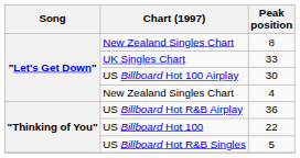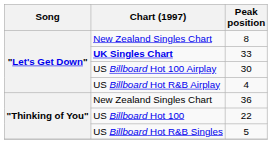 <table class="wikitable sortable plainrowheaders">
 <tr>
 <th align="left">Song</th>
 <th align="left">Chart (1997)</th>
 <th style="text-align:center;">Peak<br>position</th>
 </tr>
 <tr>
 <th scope="row" rowspan="4">"<a href='#'>Let's Get Down</a>"</th>
 <td align="left"><a href='#'>New Zealand Singles Chart</a></td>
 <td style="text-align:center;">8</td>
 </tr>
 <tr>
-<td><a href='#'>UK Singles Chart</a></td>
+<td><strong><a href='#'>UK Singles Chart</a></strong></td>
 <td style="text-align:center;">33</td>
 </tr>
 <tr>
 <td>US <a href='#'><em>Billboard</em> Hot 100 Airplay</a></td>
 <td style="text-align:center;">30</td>
 </tr>
 <tr>
-<td align="left">New Zealand Singles Chart</td>
+<td>US <a href='#'><em>Billboard</em> Hot R&B Airplay</a></td>
 <td style="text-align:center;">4</td>
 </tr>
 <tr>
 <th scope="row" rowspan="3">"Thinking of You"</th>
-<td>US <a href='#'><em>Billboard</em> Hot R&B Airplay</a></td>
+<td align="left">New Zealand Singles Chart</td>
 <td style="text-align:center;">36</td>
 </tr>
 <tr>
 <td>US <a href='#'><em>Billboard</em> Hot 100</a></td>
 <td style="text-align:center;">22</td>
 </tr>
 <tr>
 <td>US <a href='#'><em>Billboard</em> Hot R&B Singles</a></td>
 <td style="text-align:center;">5</td>
 </tr>
 <tr>
 </tr>
 </table>
